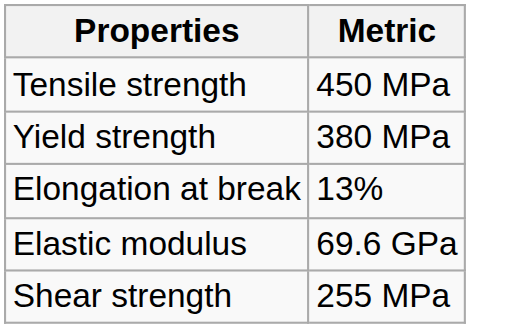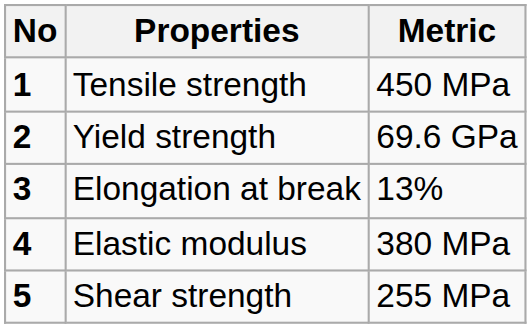 <table class="wikitable">
 <tr>
+<th>No</th>
 <th>Properties</th>
 <th>Metric</th>
 </tr>
 <tr>
+<td><strong>1</strong></td>
 <td>Tensile strength</td>
 <td>450 MPa</td>
 </tr>
 <tr>
+<td><strong>2</strong></td>
 <td>Yield strength</td>
-<td>380 MPa</td>
+<td>69.6 GPa</td>
 </tr>
 <tr>
+<td><strong>3</strong></td>
 <td>Elongation at break</td>
 <td>13%</td>
 </tr>
 <tr>
+<td><strong>4</strong></td>
 <td>Elastic modulus</td>
-<td>69.6 GPa</td>
+<td>380 MPa</td>
 </tr>
 <tr>
+<td><strong>5</strong></td>
 <td>Shear strength</td>
 <td>255 MPa</td>
 </tr>
 </table>
